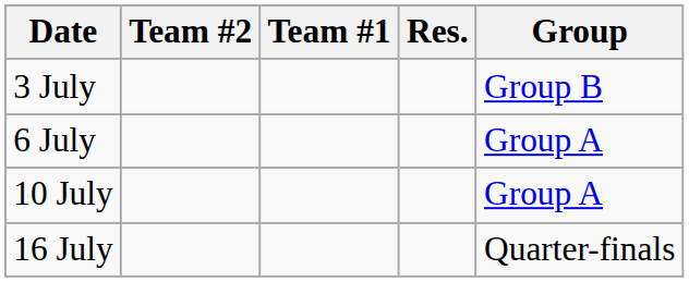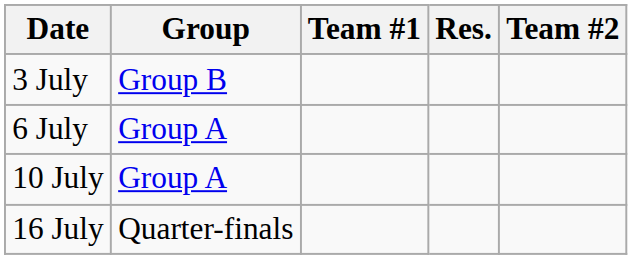 <table class="wikitable"  style="text-align:left; width:;">
 <tr>
 <th>Date</th>
-<th>Team #2</th>
+<th>Group</th>
 <th>Team #1</th>
 <th>Res.</th>
-<th>Group</th>
+<th>Team #2</th>
 </tr>
 <tr>
 <td>3 July</td>
+<td><a href='#'>Group B</a></td>
 <td></td>
 <td></td>
 <td></td>
-<td><a href='#'>Group B</a></td>
 </tr>
 <tr>
 <td>6 July</td>
+<td><a href='#'>Group A</a></td>
 <td></td>
 <td></td>
 <td></td>
-<td><a href='#'>Group A</a></td>
 </tr>
 <tr>
 <td>10 July</td>
+<td><a href='#'>Group A</a></td>
 <td></td>
 <td></td>
 <td></td>
-<td><a href='#'>Group A</a></td>
 </tr>
 <tr>
 <td>16 July</td>
+<td>Quarter-finals</td>
 <td></td>
 <td></td>
 <td></td>
-<td>Quarter-finals</td>
 </tr>
 </table>
